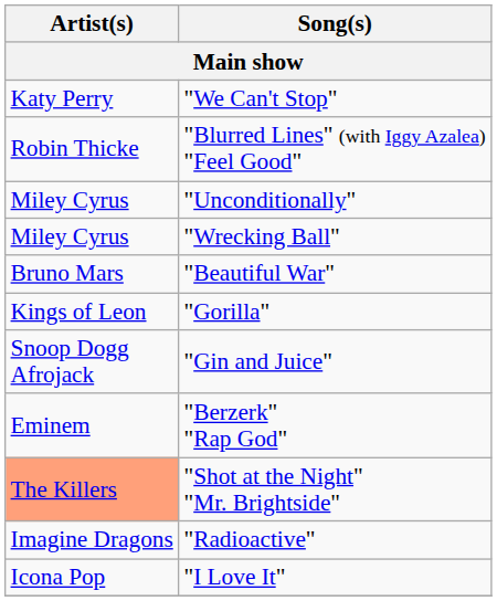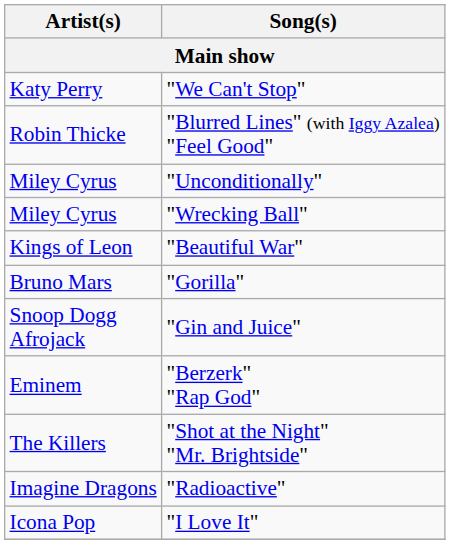 <table class="wikitable">
 <tr>
 <th>Artist(s)</th>
 <th>Song(s)</th>
 </tr>
 <tr>
 <th colspan=2>Main show</th>
 </tr>
 <tr>
 <td><a href='#'>Katy Perry</a></td>
 <td>"<a href='#'>We Can't Stop</a>"</td>
 </tr>
 <tr>
 <td><a href='#'>Robin Thicke</a></td>
 <td>"<a href='#'>Blurred Lines</a>" <small>(with <a href='#'>Iggy Azalea</a>)</small><br>"<a href='#'>Feel Good</a>"</td>
 </tr>
 <tr>
 <td><a href='#'>Miley Cyrus</a></td>
 <td>"<a href='#'>Unconditionally</a>"</td>
 </tr>
 <tr>
 <td><a href='#'>Miley Cyrus</a></td>
 <td>"<a href='#'>Wrecking Ball</a>"</td>
 </tr>
 <tr>
-<td><a href='#'>Bruno Mars</a></td>
+<td><a href='#'>Kings of Leon</a></td>
 <td>"<a href='#'>Beautiful War</a>"</td>
 </tr>
 <tr>
-<td><a href='#'>Kings of Leon</a></td>
+<td><a href='#'>Bruno Mars</a></td>
 <td>"<a href='#'>Gorilla</a>"</td>
 </tr>
 <tr>
 <td><a href='#'>Snoop Dogg</a><br><a href='#'>Afrojack</a></td>
 <td>"<a href='#'>Gin and Juice</a>"</td>
 </tr>
 <tr>
 <td><a href='#'>Eminem</a></td>
 <td>"<a href='#'>Berzerk</a>"<br>"<a href='#'>Rap God</a>"</td>
 </tr>
 <tr>
-<td style="background: lightsalmon;"><a href='#'>The Killers</a></td>
+<td><a href='#'>The Killers</a></td>
 <td>"<a href='#'>Shot at the Night</a>"<br>"<a href='#'>Mr. Brightside</a>"</td>
 </tr>
 <tr>
 <td><a href='#'>Imagine Dragons</a></td>
 <td>"<a href='#'>Radioactive</a>"</td>
 </tr>
 <tr>
 <td><a href='#'>Icona Pop</a></td>
 <td>"<a href='#'>I Love It</a>"</td>
 </tr>
 <tr>
 </tr>
 </table>
